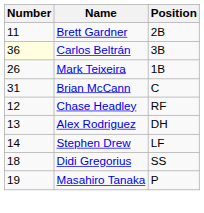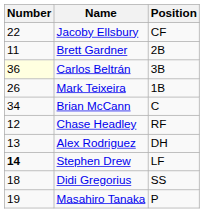 <table class=wikitable>
 <tr>
 <th>Number</th>
 <th>Name</th>
 <th>Position</th>
+</tr>
+<tr>
+<td>22</td>
+<td><a href='#'>Jacoby Ellsbury</a></td>
+<td>CF</td>
 </tr>
 <tr>
 <td>11</td>
 <td><a href='#'>Brett Gardner</a></td>
 <td>2B</td>
 </tr>
 <tr>
 <td style="background: lightyellow;">36</td>
 <td><a href='#'>Carlos Beltrán</a></td>
 <td>3B</td>
 </tr>
 <tr>
 <td>26</td>
 <td><a href='#'>Mark Teixeira</a></td>
 <td>1B</td>
 </tr>
 <tr>
-<td>31</td>
+<td>34</td>
 <td><a href='#'>Brian McCann</a></td>
 <td>C</td>
 </tr>
 <tr>
 <td>12</td>
 <td><a href='#'>Chase Headley</a></td>
 <td>RF</td>
 </tr>
 <tr>
 <td>13</td>
 <td><a href='#'>Alex Rodriguez</a></td>
 <td>DH</td>
 </tr>
 <tr>
-<td>14</td>
+<td><strong>14</strong></td>
 <td><a href='#'>Stephen Drew</a></td>
 <td>LF</td>
 </tr>
 <tr>
 <td>18</td>
 <td><a href='#'>Didi Gregorius</a></td>
 <td>SS</td>
 </tr>
 <tr>
 <td>19</td>
 <td><a href='#'>Masahiro Tanaka</a></td>
 <td>P</td>
 </tr>
 </table>
